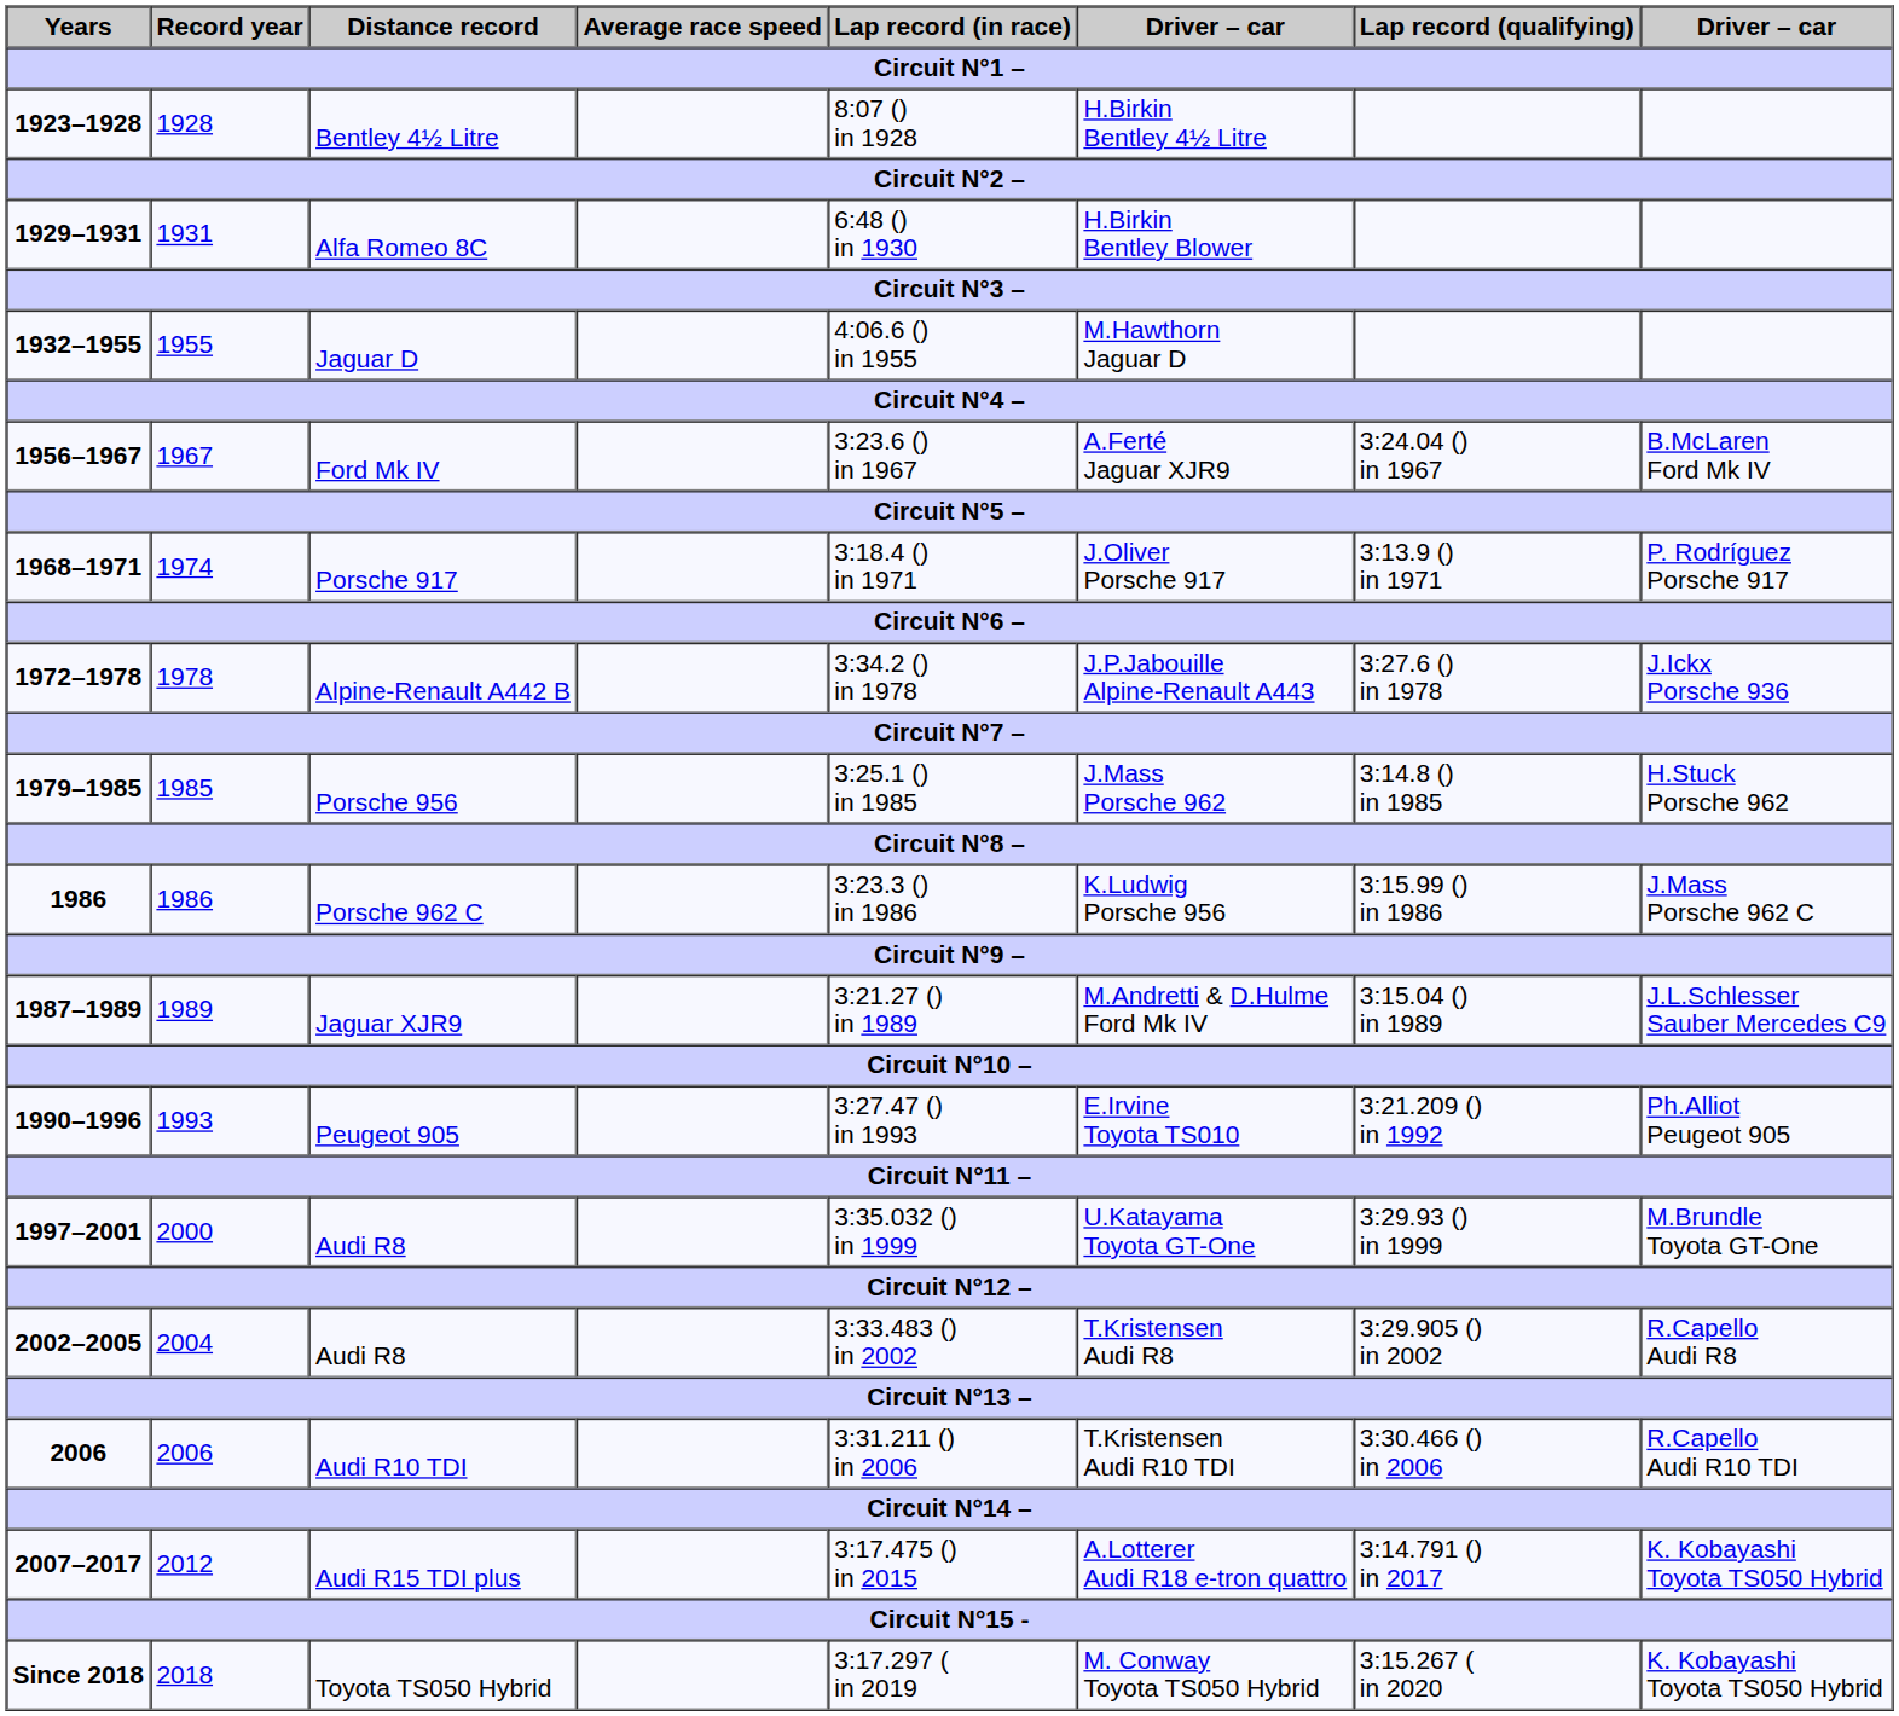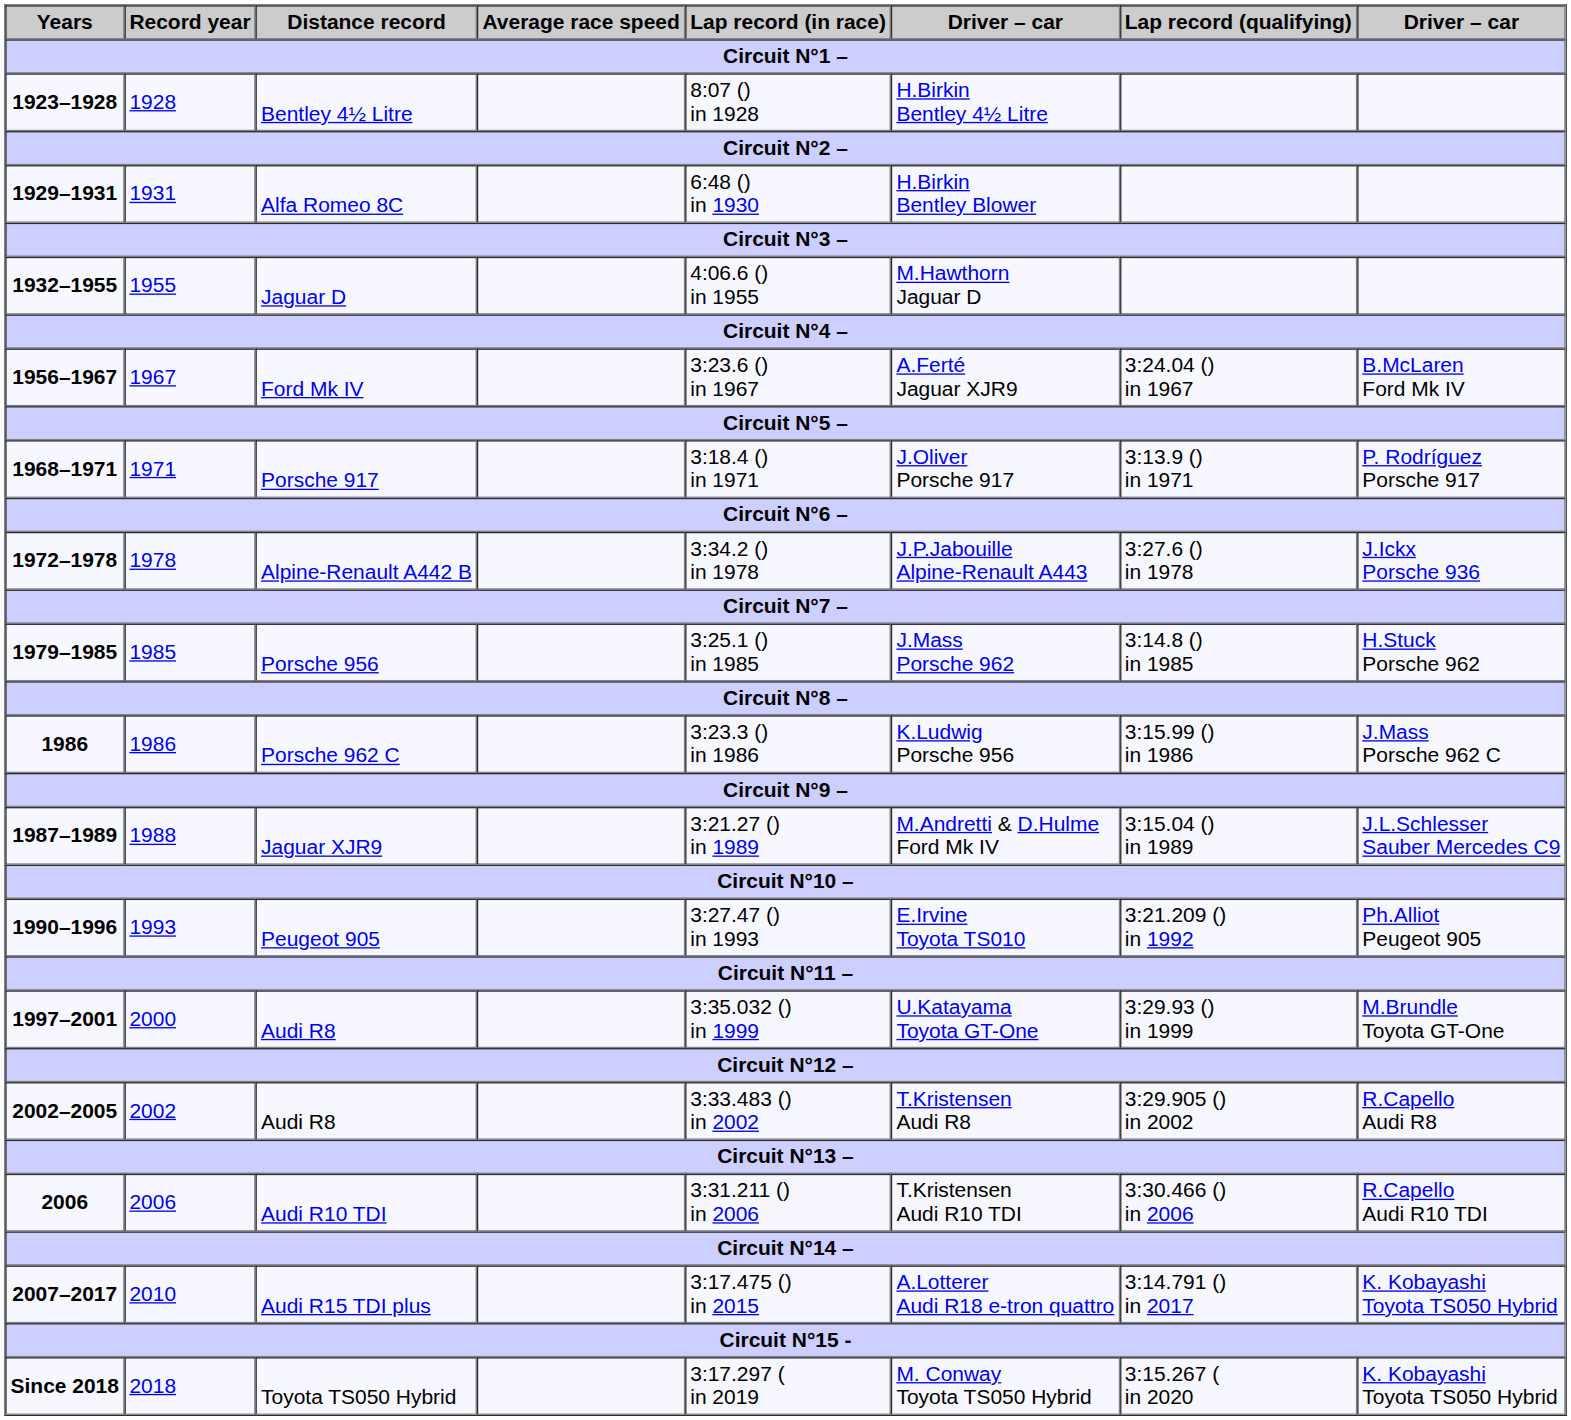 <table style="background:#f7f8ff;" cellpadding="3" cellspacing="0" border="1" style="font-size: 95%; border: gray solid 1px; border-collapse: collapse;">
 <tr style="background:#CCCCCC;">
 <th>Years</th>
 <th>Record year</th>
 <th>Distance record</th>
 <th>Average race speed</th>
 <th>Lap record (in race)</th>
 <th>Driver – car</th>
 <th>Lap record (qualifying)</th>
 <th>Driver – car</th>
 </tr>
 <tr>
 </tr>
 <tr style="background:#CCCFFF;">
 <th colspan=11>Circuit N°1 – </th>
 </tr>
 <tr>
 <th>1923–1928</th>
 <td><a href='#'>1928</a></td>
 <td><br><a href='#'>Bentley 4½ Litre</a></td>
 <td></td>
 <td>8:07 ()<br>in 1928</td>
 <td><a href='#'>H.Birkin</a><br><a href='#'>Bentley 4½ Litre</a></td>
 <td></td>
 <td></td>
 </tr>
 <tr style="background:#CCCFFF;">
 <th colspan=11>Circuit N°2 – </th>
 </tr>
 <tr>
 <th>1929–1931</th>
 <td><a href='#'>1931</a></td>
 <td><br><a href='#'>Alfa Romeo 8C</a></td>
 <td></td>
 <td>6:48 ()<br>in <a href='#'>1930</a></td>
 <td><a href='#'>H.Birkin</a><br><a href='#'>Bentley Blower</a></td>
 <td></td>
 <td></td>
 </tr>
 <tr style="background:#CCCFFF;">
 <th colspan=11>Circuit N°3 – </th>
 </tr>
 <tr>
 <th>1932–1955</th>
 <td><a href='#'>1955</a></td>
 <td><br><a href='#'>Jaguar D</a></td>
 <td></td>
 <td>4:06.6 ()<br>in 1955</td>
 <td><a href='#'>M.Hawthorn</a><br>Jaguar D</td>
 <td></td>
 <td></td>
 </tr>
 <tr style="background:#CCCFFF;">
 <th colspan=11>Circuit N°4 – </th>
 </tr>
 <tr>
 <th>1956–1967</th>
 <td><a href='#'>1967</a></td>
 <td><br><a href='#'>Ford Mk IV</a></td>
 <td></td>
 <td>3:23.6 ()<br>in 1967</td>
 <td><a href='#'>A.Ferté</a><br>Jaguar XJR9</td>
 <td>3:24.04 ()<br>in 1967</td>
 <td><a href='#'>B.McLaren</a><br>Ford Mk IV</td>
 </tr>
 <tr style="background:#CCCFFF;">
 <th colspan=11>Circuit N°5 – </th>
 </tr>
 <tr>
 <th>1968–1971</th>
-<td><a href='#'>1974</a></td>
+<td><a href='#'>1971</a></td>
 <td><br><a href='#'>Porsche 917</a></td>
 <td></td>
 <td>3:18.4 ()<br>in 1971</td>
 <td><a href='#'>J.Oliver</a><br>Porsche 917</td>
 <td>3:13.9 ()<br>in 1971</td>
 <td><a href='#'>P. Rodríguez</a><br>Porsche 917</td>
 </tr>
 <tr style="background:#CCCFFF;">
 <th colspan=11>Circuit N°6 – </th>
 </tr>
 <tr>
 <th>1972–1978</th>
 <td><a href='#'>1978</a></td>
 <td><br><a href='#'>Alpine-Renault A442 B</a></td>
 <td></td>
 <td>3:34.2 ()<br>in 1978</td>
 <td><a href='#'>J.P.Jabouille</a><br><a href='#'>Alpine-Renault A443</a></td>
 <td>3:27.6 ()<br>in 1978</td>
 <td><a href='#'>J.Ickx</a><br><a href='#'>Porsche 936</a></td>
 </tr>
 <tr style="background:#CCCFFF;">
 <th colspan=11>Circuit N°7 – </th>
 </tr>
 <tr>
 <th>1979–1985</th>
 <td><a href='#'>1985</a></td>
 <td><br><a href='#'>Porsche 956</a></td>
 <td></td>
 <td>3:25.1 ()<br>in 1985</td>
 <td><a href='#'>J.Mass</a><br><a href='#'>Porsche 962</a></td>
 <td>3:14.8 ()<br>in 1985</td>
 <td><a href='#'>H.Stuck</a><br>Porsche 962</td>
 </tr>
 <tr style="background:#CCCFFF;">
 <th colspan=11>Circuit N°8 – </th>
 </tr>
 <tr>
 <th>1986</th>
 <td><a href='#'>1986</a></td>
 <td><br><a href='#'>Porsche 962 C</a></td>
 <td></td>
 <td>3:23.3 ()<br>in 1986</td>
 <td><a href='#'>K.Ludwig</a><br>Porsche 956</td>
 <td>3:15.99 ()<br>in 1986</td>
 <td><a href='#'>J.Mass</a><br>Porsche 962 C</td>
 </tr>
 <tr style="background:#CCCFFF;">
 <th colspan=11>Circuit N°9 – </th>
 </tr>
 <tr>
 <th>1987–1989</th>
-<td><a href='#'>1989</a></td>
+<td><a href='#'>1988</a></td>
 <td><br><a href='#'>Jaguar XJR9</a></td>
 <td></td>
 <td>3:21.27 ()<br>in <a href='#'>1989</a></td>
 <td><a href='#'>M.Andretti</a> & <a href='#'>D.Hulme</a><br>Ford Mk IV</td>
 <td>3:15.04 ()<br>in 1989</td>
 <td><a href='#'>J.L.Schlesser</a><br><a href='#'>Sauber Mercedes C9</a></td>
 </tr>
 <tr style="background:#CCCFFF;">
 <th colspan=11>Circuit N°10 – </th>
 </tr>
 <tr>
 <th>1990–1996</th>
 <td><a href='#'>1993</a></td>
 <td><br><a href='#'>Peugeot 905</a></td>
 <td></td>
 <td>3:27.47 ()<br>in 1993</td>
 <td><a href='#'>E.Irvine</a><br><a href='#'>Toyota TS010</a></td>
 <td>3:21.209 ()<br>in <a href='#'>1992</a></td>
 <td><a href='#'>Ph.Alliot</a><br>Peugeot 905</td>
 </tr>
 <tr style="background:#CCCFFF;">
 <th colspan=11>Circuit N°11 – </th>
 </tr>
 <tr>
 <th>1997–2001</th>
 <td><a href='#'>2000</a></td>
 <td><br><a href='#'>Audi R8</a></td>
 <td></td>
 <td>3:35.032 ()<br>in <a href='#'>1999</a></td>
 <td><a href='#'>U.Katayama</a><br><a href='#'>Toyota GT-One</a></td>
 <td>3:29.93 ()<br>in 1999</td>
 <td><a href='#'>M.Brundle</a><br>Toyota GT-One</td>
 </tr>
 <tr style="background:#CCCFFF;">
 <th colspan=11>Circuit N°12 – </th>
 </tr>
 <tr>
 <th>2002–2005</th>
-<td><a href='#'>2004</a></td>
+<td><a href='#'>2002</a></td>
 <td><br>Audi R8</td>
 <td></td>
 <td>3:33.483 ()<br>in <a href='#'>2002</a></td>
 <td><a href='#'>T.Kristensen</a><br>Audi R8</td>
 <td>3:29.905 ()<br>in 2002</td>
 <td><a href='#'>R.Capello</a><br>Audi R8</td>
 </tr>
 <tr style="background:#CCCFFF;">
 <th colspan=11>Circuit N°13 – </th>
 </tr>
 <tr>
 <th>2006</th>
 <td><a href='#'>2006</a></td>
 <td><br><a href='#'>Audi R10 TDI</a></td>
 <td></td>
 <td>3:31.211 ()<br>in <a href='#'>2006</a></td>
 <td>T.Kristensen<br>Audi R10 TDI</td>
 <td>3:30.466 ()<br>in <a href='#'>2006</a></td>
 <td><a href='#'>R.Capello</a><br>Audi R10 TDI</td>
 </tr>
 <tr style="background:#CCCFFF;">
 <th colspan=11>Circuit N°14 – </th>
 </tr>
 <tr>
 <th>2007–2017</th>
-<td><a href='#'>2012</a></td>
+<td><a href='#'>2010</a></td>
 <td><br><a href='#'>Audi R15 TDI plus</a></td>
 <td></td>
 <td>3:17.475 ()<br>in <a href='#'>2015</a></td>
 <td><a href='#'>A.Lotterer</a><br><a href='#'>Audi R18 e-tron quattro</a></td>
 <td>3:14.791 ()<br>in <a href='#'>2017</a></td>
 <td><a href='#'>K. Kobayashi</a><br><a href='#'>Toyota TS050 Hybrid</a></td>
 </tr>
 <tr style="background:#CCCFFF;">
 <th colspan=11>Circuit N°15 - </th>
 </tr>
 <tr>
 <th>Since 2018</th>
 <td><a href='#'>2018</a></td>
 <td><br> Toyota TS050 Hybrid</td>
 <td></td>
 <td>3:17.297 (<br>in 2019</td>
 <td><a href='#'>M. Conway</a><br>Toyota TS050 Hybrid</td>
 <td>3:15.267 (<br>in 2020</td>
 <td><a href='#'>K. Kobayashi</a><br>Toyota TS050 Hybrid</td>
 </tr>
 </table>
